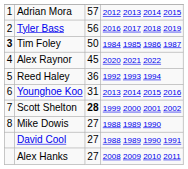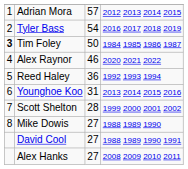 <table class="wikitable">
 <tr>
 </tr>
 <tr>
 <td>1</td>
 <td>Adrian Mora</td>
 <td>57</td>
 <td style="font-size:80%;"><a href='#'>2012</a> <a href='#'>2013</a> <a href='#'>2014</a> <a href='#'>2015</a></td>
 </tr>
 <tr>
 <td>2</td>
 <td><a href='#'>Tyler Bass</a></td>
-<td>56</td>
+<td>54</td>
 <td style="font-size:80%;"><a href='#'>2016</a> <a href='#'>2017</a> <a href='#'>2018</a> <a href='#'>2019</a></td>
 </tr>
 <tr>
 <td><strong>3</strong></td>
 <td>Tim Foley</td>
 <td>50</td>
 <td style="font-size:80%;"><a href='#'>1984</a> <a href='#'>1985</a> <a href='#'>1986</a> <a href='#'>1987</a></td>
 </tr>
 <tr>
 <td>4</td>
 <td>Alex Raynor</td>
-<td>45</td>
+<td>46</td>
 <td style="font-size:80%;"><a href='#'>2020</a> <a href='#'>2021</a> <a href='#'>2022</a></td>
 </tr>
 <tr>
 <td>5</td>
 <td>Reed Haley</td>
 <td>36</td>
 <td style="font-size:80%;"><a href='#'>1992</a> <a href='#'>1993</a> <a href='#'>1994</a></td>
 </tr>
 <tr>
 <td>6</td>
 <td><a href='#'>Younghoe Koo</a></td>
 <td>31</td>
 <td style="font-size:80%;"><a href='#'>2013</a> <a href='#'>2014</a> <a href='#'>2015</a> <a href='#'>2016</a></td>
 </tr>
 <tr>
 <td>7</td>
 <td>Scott Shelton</td>
-<td><strong>28</strong></td>
+<td>28</td>
 <td style="font-size:80%;"><a href='#'>1999</a> <a href='#'>2000</a> <a href='#'>2001</a> <a href='#'>2002</a></td>
 </tr>
 <tr>
 <td>8</td>
 <td>Mike Dowis</td>
 <td>27</td>
 <td style="font-size:80%;"><a href='#'>1988</a> <a href='#'>1989</a> <a href='#'>1990</a></td>
 </tr>
 <tr>
 <td></td>
 <td><a href='#'>David Cool</a></td>
 <td>27</td>
 <td style="font-size:80%;"><a href='#'>1988</a> <a href='#'>1989</a> <a href='#'>1990</a> <a href='#'>1991</a></td>
 </tr>
 <tr>
 <td></td>
 <td>Alex Hanks</td>
 <td>27</td>
 <td style="font-size:80%;"><a href='#'>2008</a> <a href='#'>2009</a> <a href='#'>2010</a> <a href='#'>2011</a></td>
 </tr>
 </table>
